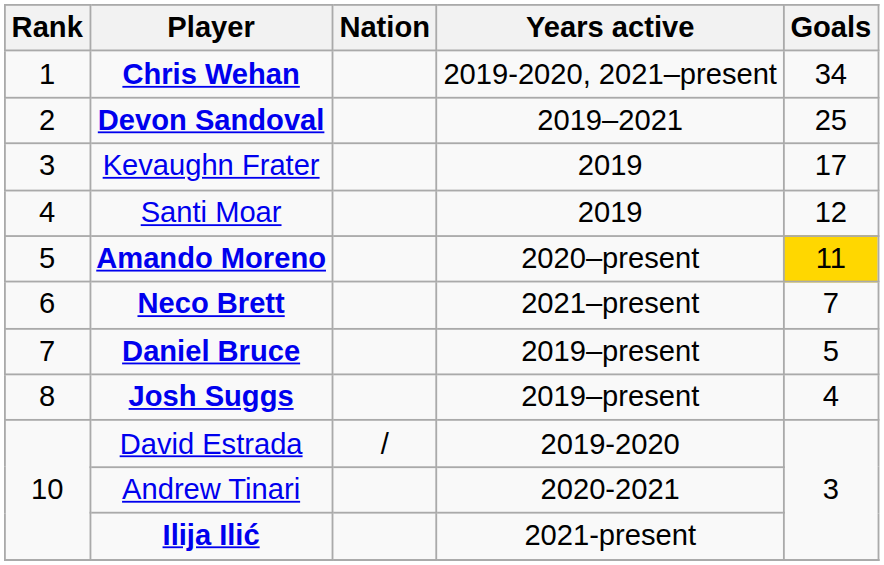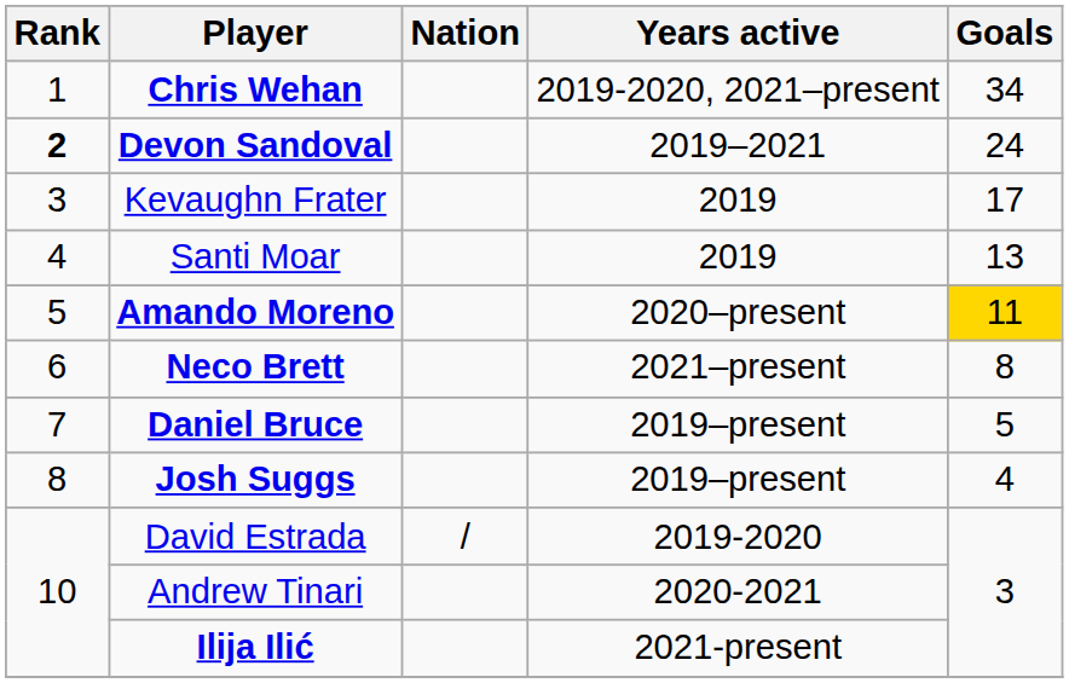 <table class="wikitable" style="text-align:center;">
 <tr>
 <th>Rank</th>
 <th>Player</th>
 <th>Nation</th>
 <th>Years active</th>
 <th>Goals</th>
 </tr>
 <tr>
 <td>1</td>
 <td><strong><a href='#'>Chris Wehan</a></strong></td>
 <td></td>
 <td>2019-2020, 2021–present</td>
 <td>34</td>
 </tr>
 <tr>
-<td>2</td>
+<td><strong>2</strong></td>
 <td><strong><a href='#'>Devon Sandoval</a></strong></td>
 <td></td>
 <td>2019–2021</td>
-<td>25</td>
+<td>24</td>
 </tr>
 <tr>
 <td>3</td>
 <td><a href='#'>Kevaughn Frater</a></td>
 <td></td>
 <td>2019</td>
 <td>17</td>
 </tr>
 <tr>
 <td>4</td>
 <td><a href='#'>Santi Moar</a></td>
 <td></td>
 <td>2019</td>
-<td>12</td>
+<td>13</td>
 </tr>
 <tr>
 <td>5</td>
 <td><strong><a href='#'>Amando Moreno</a></strong></td>
 <td></td>
 <td>2020–present</td>
 <td style="background: gold;">11</td>
 </tr>
 <tr>
 <td>6</td>
 <td><strong><a href='#'>Neco Brett </a></strong></td>
 <td></td>
 <td>2021–present</td>
-<td>7</td>
+<td>8</td>
 </tr>
 <tr>
 <td>7</td>
 <td><strong><a href='#'>Daniel Bruce</a></strong></td>
 <td></td>
 <td>2019–present</td>
 <td>5</td>
 </tr>
 <tr>
 <td>8</td>
 <td><strong><a href='#'>Josh Suggs</a></strong></td>
 <td></td>
 <td>2019–present</td>
 <td>4</td>
 </tr>
 <tr>
 <td rowspan="3">10</td>
 <td><a href='#'>David Estrada</a></td>
 <td> / </td>
 <td>2019-2020</td>
 <td rowspan="3">3</td>
 </tr>
 <tr>
 <td><a href='#'>Andrew Tinari</a></td>
 <td></td>
 <td>2020-2021</td>
 </tr>
 <tr>
 <td><strong><a href='#'>Ilija Ilić</a></strong></td>
 <td></td>
 <td>2021-present</td>
 </tr>
 <tr>
 </tr>
 </table>
